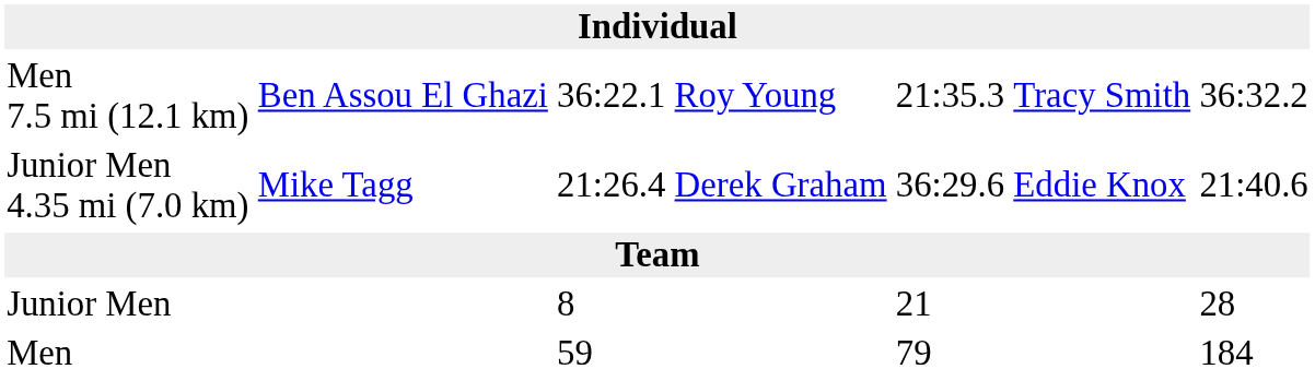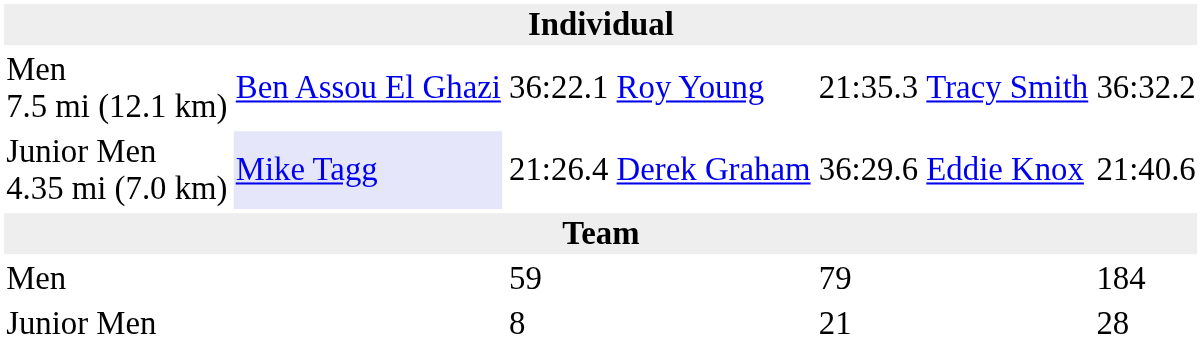 <table>
 <tr>
 <td colspan=7 bgcolor=#eeeeee style=text-align:center;><strong>Individual</strong></td>
 </tr>
 <tr>
 <td>Men<br>7.5 mi (12.1 km)</td>
 <td><a href='#'>Ben Assou El Ghazi</a><br></td>
 <td>36:22.1</td>
 <td><a href='#'>Roy Young</a><br></td>
 <td>21:35.3</td>
 <td><a href='#'>Tracy Smith</a><br></td>
 <td>36:32.2</td>
 </tr>
 <tr>
 <td>Junior Men<br>4.35 mi (7.0 km)</td>
-<td><a href='#'>Mike Tagg</a><br></td>
+<td style="background: lavender;"><a href='#'>Mike Tagg</a><br></td>
 <td>21:26.4</td>
 <td><a href='#'>Derek Graham</a><br></td>
 <td>36:29.6</td>
 <td><a href='#'>Eddie Knox</a><br></td>
 <td>21:40.6</td>
 </tr>
 <tr>
 <td colspan=7 bgcolor=#eeeeee style=text-align:center;><strong>Team</strong></td>
 </tr>
 <tr>
+<td>Men</td>
+<td></td>
+<td>59</td>
+<td></td>
+<td>79</td>
+<td></td>
+<td>184</td>
+</tr>
+<tr>
 <td>Junior Men</td>
 <td></td>
 <td>8</td>
 <td></td>
 <td>21</td>
 <td></td>
 <td>28</td>
 </tr>
-<tr>
-<td>Men</td>
-<td></td>
-<td>59</td>
-<td></td>
-<td>79</td>
-<td></td>
-<td>184</td>
-</tr>
 </table>
